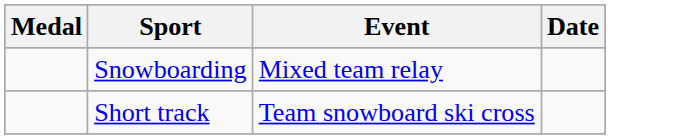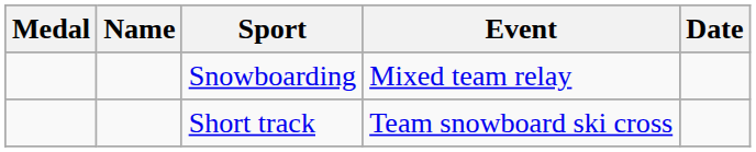 <table class="wikitable sortable" style="font-size: 95%">
 <tr>
 <th>Medal</th>
+<th>Name</th>
 <th>Sport</th>
 <th>Event</th>
 <th>Date</th>
 </tr>
 <tr>
+<td></td>
 <td></td>
 <td><a href='#'>Snowboarding</a></td>
 <td><a href='#'>Mixed team relay</a></td>
 <td></td>
 </tr>
 <tr>
 <td></td>
+<td></td>
 <td><a href='#'>Short track</a></td>
 <td><a href='#'>Team snowboard ski cross</a></td>
 <td></td>
 </tr>
 </table>
